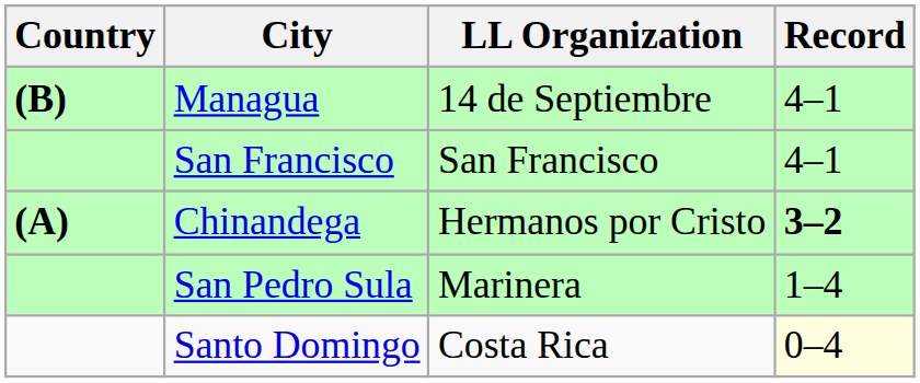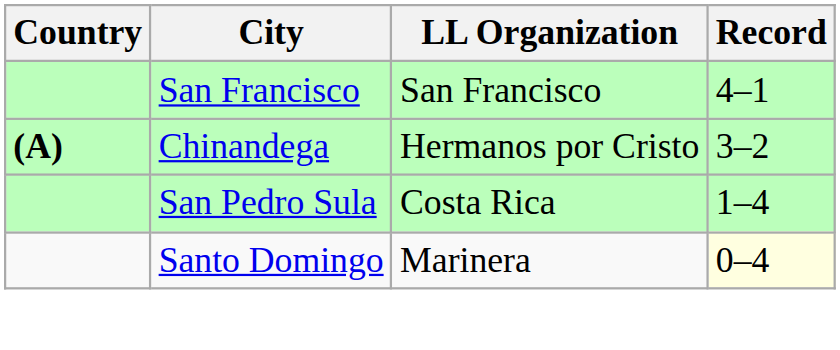 <table class="wikitable">
 <tr>
 <th>Country</th>
 <th>City</th>
 <th>LL Organization</th>
 <th>Record</th>
-</tr>
-<tr bgcolor="bbffbb">
-<td><strong> (B)</strong></td>
-<td><a href='#'>Managua</a></td>
-<td>14 de Septiembre</td>
-<td>4–1</td>
 </tr>
 <tr bgcolor="bbffbb">
 <td><strong></strong></td>
 <td><a href='#'>San Francisco</a></td>
 <td>San Francisco</td>
 <td>4–1</td>
 </tr>
 <tr bgcolor="bbffbb">
 <td><strong> (A)</strong></td>
 <td><a href='#'>Chinandega</a></td>
 <td>Hermanos por Cristo</td>
-<td><strong>3–2</strong></td>
+<td>3–2</td>
 </tr>
 <tr bgcolor="bbffbb">
 <td><strong></strong></td>
 <td><a href='#'>San Pedro Sula</a></td>
-<td>Marinera</td>
+<td>Costa Rica</td>
 <td>1–4</td>
 </tr>
 <tr>
 <td><strong></strong></td>
 <td><a href='#'>Santo Domingo</a></td>
-<td>Costa Rica</td>
+<td>Marinera</td>
 <td style="background: lightyellow;">0–4</td>
 </tr>
 </table>
